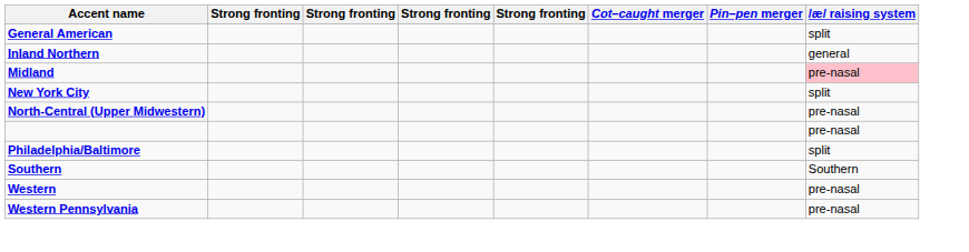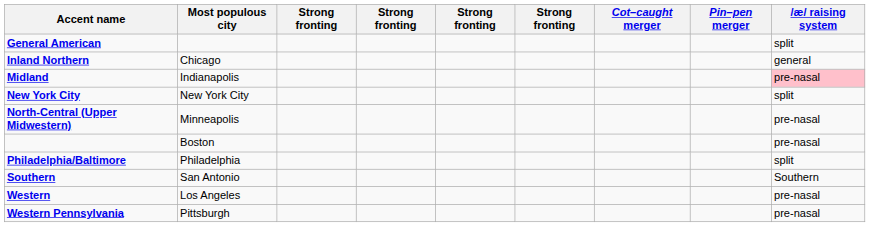 <table class="wikitable sortable">
 <tr>
 <th>Accent name</th>
+<th>Most populous city</th>
 <th>Strong  fronting</th>
 <th>Strong  fronting</th>
 <th>Strong  fronting</th>
 <th>Strong  fronting</th>
 <th><a href='#'><em>Cot–caught</em> merger</a></th>
 <th><a href='#'><em>Pin–pen</em> merger</a></th>
 <th><a href='#'>/æ/ raising system</a></th>
 </tr>
 <tr>
 <td><strong><a href='#'>General American</a></strong></td>
 <td></td>
 <td></td>
 <td></td>
 <td></td>
 <td></td>
 <td></td>
+<td></td>
 <td>split</td>
 </tr>
 <tr>
 <td><strong><a href='#'>Inland Northern</a></strong></td>
+<td>Chicago</td>
 <td></td>
 <td></td>
 <td></td>
 <td></td>
 <td></td>
 <td></td>
 <td>general</td>
 </tr>
 <tr>
 <td><strong><a href='#'>Midland</a></strong></td>
+<td>Indianapolis</td>
 <td></td>
 <td></td>
 <td></td>
 <td></td>
 <td></td>
 <td></td>
 <td style="background: pink;">pre-nasal</td>
 </tr>
 <tr>
 <td><strong><a href='#'>New York City</a></strong></td>
+<td>New York City</td>
 <td></td>
 <td></td>
 <td></td>
 <td></td>
 <td></td>
 <td></td>
 <td>split</td>
 </tr>
 <tr>
 <td><strong><a href='#'>North-Central (Upper Midwestern)</a></strong></td>
+<td>Minneapolis</td>
 <td></td>
 <td></td>
 <td></td>
 <td></td>
 <td></td>
 <td></td>
 <td>pre-nasal</td>
 </tr>
 <tr>
 <td><strong><a href='#'></a></strong></td>
+<td>Boston</td>
 <td></td>
 <td></td>
 <td></td>
 <td></td>
 <td></td>
 <td></td>
 <td>pre-nasal</td>
 </tr>
 <tr>
 <td><strong><a href='#'>Philadelphia/Baltimore</a></strong></td>
+<td>Philadelphia</td>
 <td></td>
 <td></td>
 <td></td>
 <td></td>
 <td></td>
 <td></td>
 <td>split</td>
 </tr>
 <tr>
 <td><strong><a href='#'>Southern</a></strong></td>
+<td>San Antonio</td>
 <td></td>
 <td></td>
 <td></td>
 <td></td>
 <td></td>
 <td></td>
 <td>Southern</td>
 </tr>
 <tr>
 <td><strong><a href='#'>Western</a></strong></td>
+<td>Los Angeles</td>
 <td></td>
 <td></td>
 <td></td>
 <td></td>
 <td></td>
 <td></td>
 <td>pre-nasal</td>
 </tr>
 <tr>
 <td><strong><a href='#'>Western Pennsylvania</a></strong></td>
+<td>Pittsburgh</td>
 <td></td>
 <td></td>
 <td></td>
 <td></td>
 <td></td>
 <td></td>
 <td>pre-nasal</td>
 </tr>
 </table>
